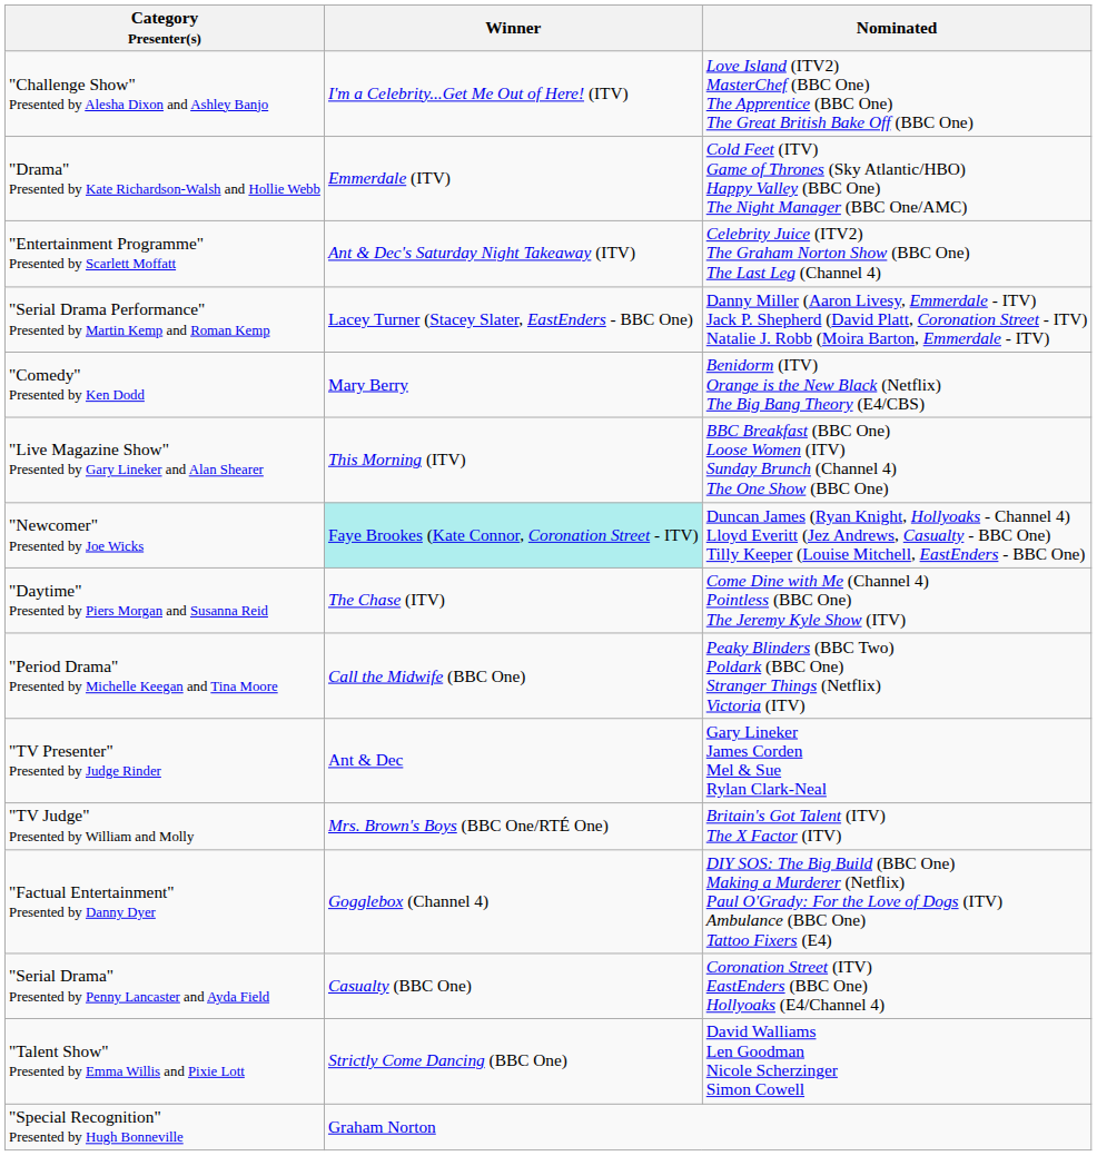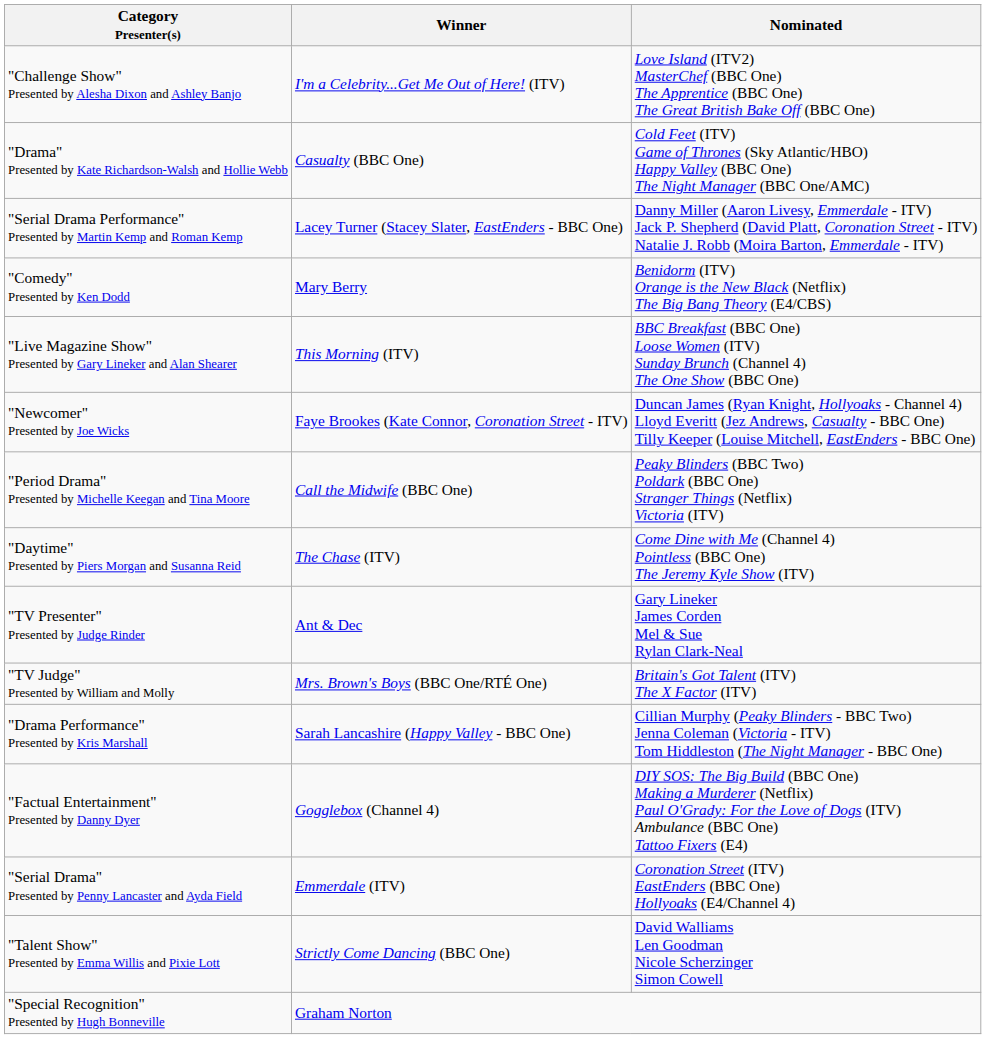 <table class="wikitable sortable">
 <tr>
 <th>Category<br><small>Presenter(s)</small></th>
 <th>Winner</th>
 <th>Nominated</th>
 </tr>
 <tr>
 <td>"Challenge Show"<br><small>Presented by <a href='#'>Alesha Dixon</a> and <a href='#'>Ashley Banjo</a></small></td>
 <td><em><a href='#'>I'm a Celebrity...Get Me Out of Here!</a></em> (ITV)</td>
 <td><em><a href='#'>Love Island</a></em> (ITV2)<br><em><a href='#'>MasterChef</a></em> (BBC One)<br><em><a href='#'>The Apprentice</a></em> (BBC One)<br><em><a href='#'>The Great British Bake Off</a></em> (BBC One)</td>
 </tr>
 <tr>
 <td>"Drama"<br><small>Presented by <a href='#'>Kate Richardson-Walsh</a> and <a href='#'>Hollie Webb</a></small></td>
-<td><em><a href='#'>Emmerdale</a></em> (ITV)</td>
+<td><em><a href='#'>Casualty</a></em> (BBC One)</td>
 <td><em><a href='#'>Cold Feet</a></em> (ITV)<br><em><a href='#'>Game of Thrones</a></em> (Sky Atlantic/HBO)<br><em><a href='#'>Happy Valley</a></em> (BBC One)<br><em><a href='#'>The Night Manager</a></em> (BBC One/AMC)</td>
-</tr>
-<tr>
-<td>"Entertainment Programme"<br><small>Presented by <a href='#'>Scarlett Moffatt</a></small></td>
-<td><em><a href='#'>Ant & Dec's Saturday Night Takeaway</a></em> (ITV)</td>
-<td><em><a href='#'>Celebrity Juice</a></em> (ITV2)<br><em><a href='#'>The Graham Norton Show</a></em> (BBC One)<br><em><a href='#'>The Last Leg</a></em> (Channel 4)</td>
 </tr>
 <tr>
 <td>"Serial Drama Performance"<br><small>Presented by <a href='#'>Martin Kemp</a> and <a href='#'>Roman Kemp</a></small></td>
 <td><a href='#'>Lacey Turner</a> (<a href='#'>Stacey Slater</a>, <em><a href='#'>EastEnders</a></em> - BBC One)</td>
 <td><a href='#'>Danny Miller</a> (<a href='#'>Aaron Livesy</a>, <em><a href='#'>Emmerdale</a></em> - ITV)<br><a href='#'>Jack P. Shepherd</a> (<a href='#'>David Platt</a>, <em><a href='#'>Coronation Street</a></em> - ITV)<br><a href='#'>Natalie J. Robb</a> (<a href='#'>Moira Barton</a>, <em><a href='#'>Emmerdale</a></em> - ITV)<br></td>
 </tr>
 <tr>
 <td>"Comedy"<br><small>Presented by <a href='#'>Ken Dodd</a></small></td>
 <td><a href='#'>Mary Berry</a></td>
 <td><em><a href='#'>Benidorm</a></em> (ITV)<br><em><a href='#'>Orange is the New Black</a></em> (Netflix)<br><em><a href='#'>The Big Bang Theory</a></em> (E4/CBS)</td>
 </tr>
 <tr>
 <td>"Live Magazine Show"<br><small>Presented by <a href='#'>Gary Lineker</a> and <a href='#'>Alan Shearer</a></small></td>
 <td><em><a href='#'>This Morning</a></em> (ITV)</td>
 <td><em><a href='#'>BBC Breakfast</a></em> (BBC One)<br><em><a href='#'>Loose Women</a></em> (ITV)<br><em><a href='#'>Sunday Brunch</a></em> (Channel 4)<br><em><a href='#'>The One Show</a></em> (BBC One)</td>
 </tr>
 <tr>
 <td>"Newcomer"<br><small>Presented by <a href='#'>Joe Wicks</a></small></td>
-<td style="background: paleturquoise;"><a href='#'>Faye Brookes</a> (<a href='#'>Kate Connor</a>, <em><a href='#'>Coronation Street</a></em> - ITV)</td>
+<td><a href='#'>Faye Brookes</a> (<a href='#'>Kate Connor</a>, <em><a href='#'>Coronation Street</a></em> - ITV)</td>
 <td><a href='#'>Duncan James</a> (<a href='#'>Ryan Knight</a>, <em><a href='#'>Hollyoaks</a></em> - Channel 4)<br><a href='#'>Lloyd Everitt</a> (<a href='#'>Jez Andrews</a>, <em><a href='#'>Casualty</a></em> - BBC One) <br><a href='#'>Tilly Keeper</a> (<a href='#'>Louise Mitchell</a>, <em><a href='#'>EastEnders</a></em> - BBC One)</td>
+</tr>
+<tr>
+<td>"Period Drama"<br><small>Presented by <a href='#'>Michelle Keegan</a> and <a href='#'>Tina Moore</a></small></td>
+<td><em><a href='#'>Call the Midwife</a></em> (BBC One)</td>
+<td><em><a href='#'>Peaky Blinders</a></em> (BBC Two)<br><em><a href='#'>Poldark</a></em> (BBC One)<br><em><a href='#'>Stranger Things</a></em> (Netflix)<br><em><a href='#'>Victoria</a></em> (ITV)</td>
 </tr>
 <tr>
 <td>"Daytime"<br><small>Presented by <a href='#'>Piers Morgan</a> and <a href='#'>Susanna Reid</a></small></td>
 <td><em><a href='#'>The Chase</a></em> (ITV)</td>
 <td><em><a href='#'>Come Dine with Me</a></em> (Channel 4)<br> <em><a href='#'>Pointless</a></em> (BBC One)<br><em><a href='#'>The Jeremy Kyle Show</a></em> (ITV)</td>
-</tr>
-<tr>
-<td>"Period Drama"<br><small>Presented by <a href='#'>Michelle Keegan</a> and <a href='#'>Tina Moore</a></small></td>
-<td><em><a href='#'>Call the Midwife</a></em> (BBC One)</td>
-<td><em><a href='#'>Peaky Blinders</a></em> (BBC Two)<br><em><a href='#'>Poldark</a></em> (BBC One)<br><em><a href='#'>Stranger Things</a></em> (Netflix)<br><em><a href='#'>Victoria</a></em> (ITV)</td>
 </tr>
 <tr>
 <td>"TV Presenter"<br><small>Presented by <a href='#'>Judge Rinder</a></small></td>
 <td><a href='#'>Ant & Dec</a></td>
 <td><a href='#'>Gary Lineker</a><br><a href='#'>James Corden</a><br><a href='#'>Mel & Sue</a><br><a href='#'>Rylan Clark-Neal</a></td>
 </tr>
 <tr>
 <td>"TV Judge"<br><small>Presented by William and Molly</small></td>
 <td><em><a href='#'>Mrs. Brown's Boys</a></em> (BBC One/RTÉ One)</td>
 <td><em><a href='#'>Britain's Got Talent</a></em> (ITV)<br><em><a href='#'>The X Factor</a></em> (ITV)</td>
 </tr>
 <tr>
+<td>"Drama Performance"<br><small>Presented by <a href='#'>Kris Marshall</a></small></td>
+<td><a href='#'>Sarah Lancashire</a> (<em><a href='#'>Happy Valley</a></em> - BBC One)</td>
+<td><a href='#'>Cillian Murphy</a> (<em><a href='#'>Peaky Blinders</a></em> - BBC Two)<br><a href='#'>Jenna Coleman</a> (<em><a href='#'>Victoria</a></em> - ITV)<br><a href='#'>Tom Hiddleston</a> (<em><a href='#'>The Night Manager</a></em> - BBC One)</td>
+</tr>
+<tr>
 <td>"Factual Entertainment"<br><small>Presented by <a href='#'>Danny Dyer</a></small></td>
 <td><em><a href='#'>Gogglebox</a></em> (Channel 4)</td>
 <td><em><a href='#'>DIY SOS: The Big Build</a></em> (BBC One) <br><em><a href='#'>Making a Murderer</a></em> (Netflix)<br><em><a href='#'>Paul O'Grady: For the Love of Dogs</a></em> (ITV)<br><em>Ambulance</em> (BBC One)<br><em><a href='#'>Tattoo Fixers</a></em> (E4)</td>
 </tr>
 <tr>
 <td>"Serial Drama"<br><small>Presented by <a href='#'>Penny Lancaster</a> and <a href='#'>Ayda Field</a></small></td>
-<td><em><a href='#'>Casualty</a></em> (BBC One)</td>
+<td><em><a href='#'>Emmerdale</a></em> (ITV)</td>
 <td><em><a href='#'>Coronation Street</a></em> (ITV)<br><em><a href='#'>EastEnders</a></em> (BBC One)<br><em><a href='#'>Hollyoaks</a></em> (E4/Channel 4)</td>
 </tr>
 <tr>
 <td>"Talent Show"<br><small>Presented by <a href='#'>Emma Willis</a> and <a href='#'>Pixie Lott</a></small></td>
 <td><em><a href='#'>Strictly Come Dancing</a></em> (BBC One)</td>
 <td><a href='#'>David Walliams</a><br><a href='#'>Len Goodman</a><br><a href='#'>Nicole Scherzinger</a><br><a href='#'>Simon Cowell</a></td>
 </tr>
 <tr>
 <td>"Special Recognition"<br><small>Presented by <a href='#'>Hugh Bonneville</a></small></td>
 <td colspan=2><a href='#'>Graham Norton</a></td>
 </tr>
 </table>
